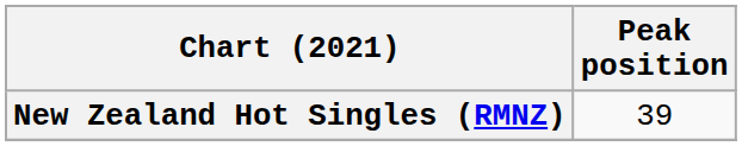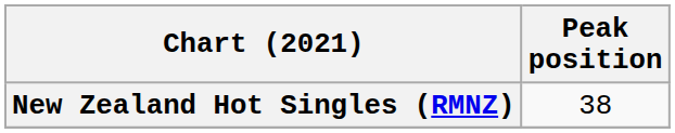 <table class="wikitable sortable plainrowheaders" style="text-align:center">
 <tr>
 <th scope="col">Chart (2021)</th>
 <th scope="col">Peak<br>position</th>
 </tr>
 <tr>
 <th scope="row">New Zealand Hot Singles (<a href='#'>RMNZ</a>)</th>
-<td>39</td>
+<td>38</td>
 </tr>
 <tr>
 </tr>
 </table>
